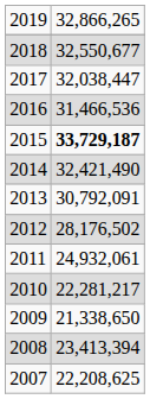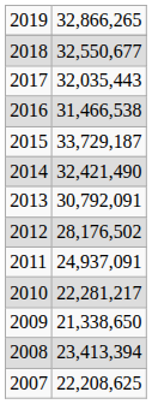 <table class="wikitable mw-collapsible mw-collapsed">
 <tr>
 <td>2019</td>
 <td> 32,866,265</td>
 </tr>
 <tr>
 </tr>
 <tr style="background-color:#DDDDDD;">
 <td>2018</td>
 <td> 32,550,677</td>
 </tr>
 <tr>
 <td>2017</td>
-<td> 32,038,447</td>
+<td> 32,035,443</td>
 </tr>
 <tr style="background-color:#DDDDDD;">
 <td>2016</td>
-<td> 31,466,536</td>
+<td> 31,466,538</td>
 </tr>
 <tr>
 <td>2015</td>
-<td><strong> 33,729,187</strong></td>
+<td> 33,729,187</td>
 </tr>
 <tr style="background-color:#DDDDDD;">
 <td>2014</td>
 <td> 32,421,490</td>
 </tr>
 <tr style=>
 <td>2013</td>
 <td> 30,792,091</td>
 </tr>
 <tr style="background-color:#DDDDDD;">
 <td>2012</td>
 <td> 28,176,502</td>
 </tr>
 <tr>
 <td>2011</td>
-<td> 24,932,061</td>
+<td> 24,937,091</td>
 </tr>
 <tr style="background-color:#DDDDDD;">
 <td>2010</td>
 <td> 22,281,217</td>
 </tr>
 <tr>
 <td>2009</td>
 <td> 21,338,650</td>
 </tr>
 <tr style="background-color:#DDDDDD;">
 <td>2008</td>
 <td> 23,413,394</td>
 </tr>
 <tr>
 <td>2007</td>
 <td>22,208,625</td>
 </tr>
 </table>
